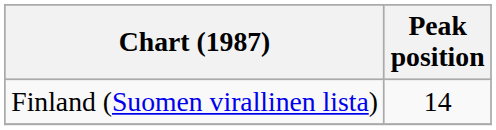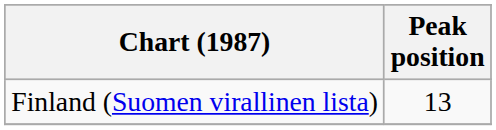 <table class="wikitable sortable">
 <tr>
 <th>Chart (1987)</th>
 <th>Peak<br>position</th>
 </tr>
 <tr>
 <td>Finland (<a href='#'>Suomen virallinen lista</a>)</td>
-<td align="center">14</td>
+<td align="center">13</td>
 </tr>
 <tr>
 </tr>
 </table>
